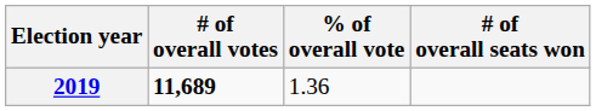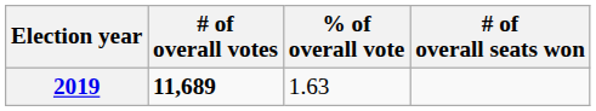 <table class=wikitable>
 <tr>
 <th>Election year</th>
 <th># of<br>overall votes</th>
 <th>% of<br>overall vote</th>
 <th># of<br>overall seats won</th>
 </tr>
 <tr>
 <th><a href='#'>2019</a></th>
 <td><strong>11,689</strong></td>
-<td>1.36</td>
+<td>1.63</td>
 <td></td>
 </tr>
 </table>
